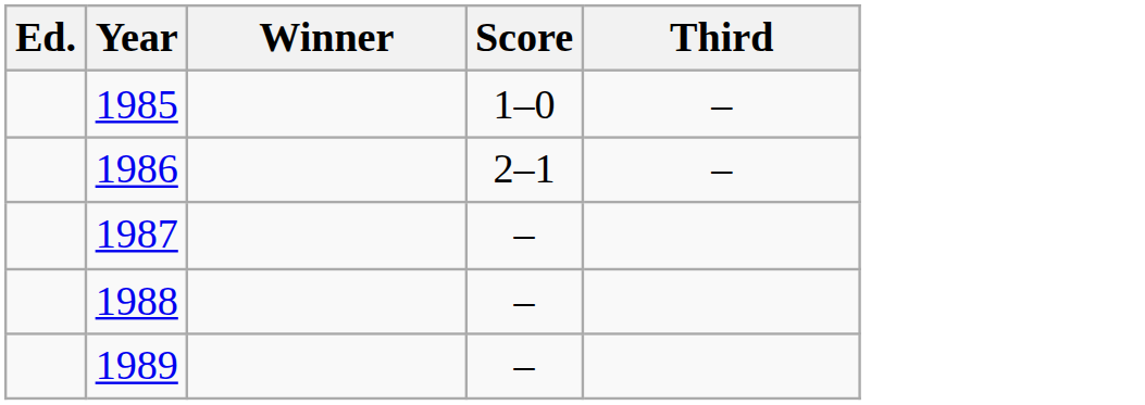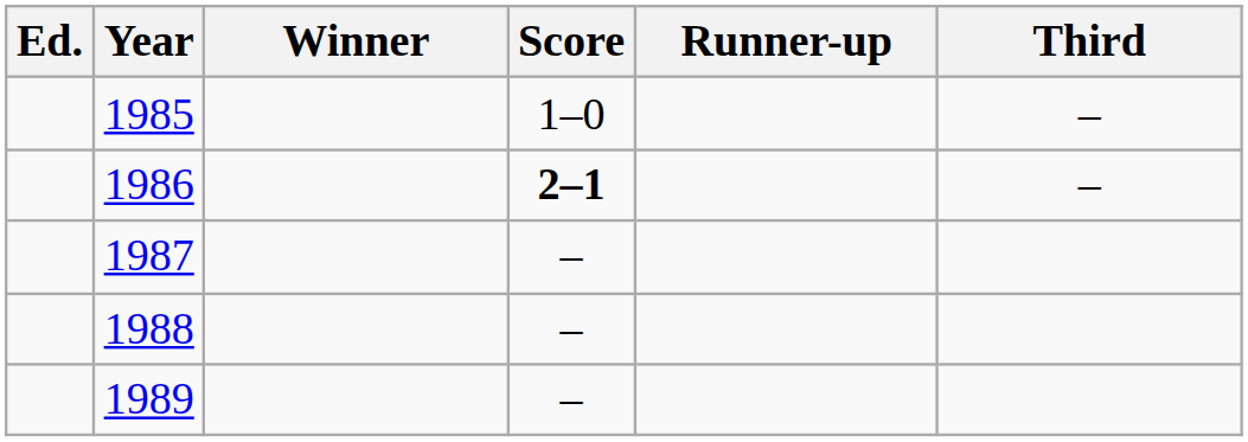 <table class="wikitable sortable" style= text-align:center>
 <tr>
 <th width= px>Ed.</th>
 <th width= px>Year</th>
 <th width= 100px> Winner</th>
 <th width= px>Score</th>
+<th width= 100px> Runner-up</th>
 <th width= 100px> Third</th>
 </tr>
 <tr>
 <td></td>
 <td><a href='#'>1985</a></td>
 <td><strong></strong></td>
 <td>1–0</td>
+<td></td>
 <td>– </td>
 </tr>
 <tr>
 <td></td>
 <td><a href='#'>1986</a></td>
 <td><strong></strong></td>
-<td>2–1</td>
+<td><strong>2–1</strong></td>
+<td></td>
 <td>– </td>
 </tr>
 <tr>
 <td></td>
 <td><a href='#'>1987</a></td>
 <td><strong></strong></td>
 <td>– </td>
 <td></td>
+<td></td>
 </tr>
 <tr>
 <td></td>
 <td><a href='#'>1988</a></td>
 <td><strong></strong></td>
 <td>– </td>
+<td></td>
 <td></td>
 </tr>
 <tr>
 <td></td>
 <td><a href='#'>1989</a></td>
 <td><strong></strong></td>
 <td>– </td>
 <td></td>
+<td></td>
 </tr>
 </table>
